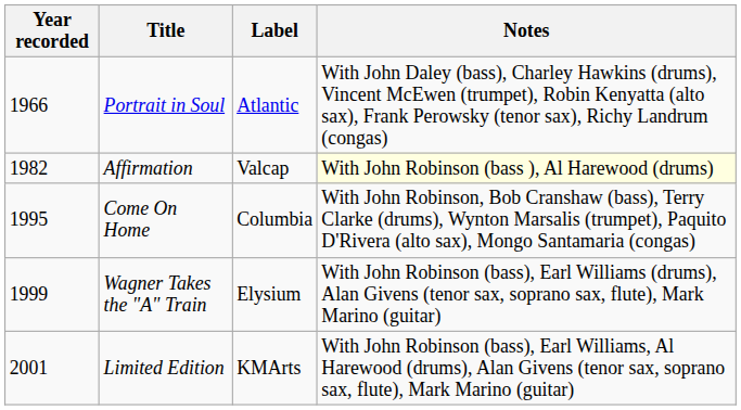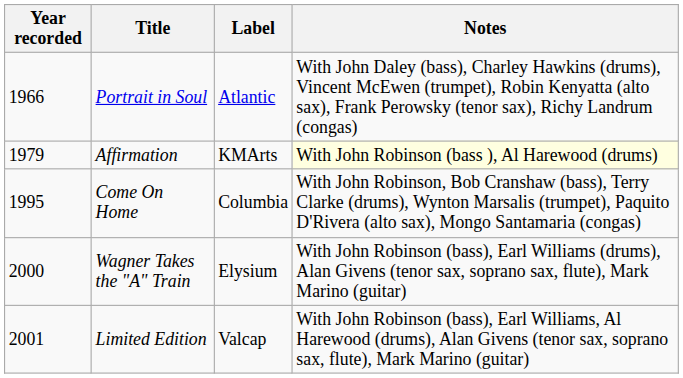 <table class="wikitable sortable">
 <tr>
 <th>Year recorded</th>
 <th>Title</th>
 <th>Label</th>
 <th>Notes</th>
 </tr>
 <tr>
 <td>1966</td>
 <td><em><a href='#'>Portrait in Soul</a></em></td>
 <td><a href='#'>Atlantic</a></td>
 <td>With John Daley (bass), Charley Hawkins (drums), Vincent McEwen (trumpet), Robin Kenyatta (alto sax), Frank Perowsky (tenor sax), Richy Landrum (congas)</td>
 </tr>
 <tr>
-<td>1982</td>
+<td>1979</td>
 <td><em>Affirmation</em></td>
-<td>Valcap</td>
+<td>KMArts</td>
 <td style="background: lightyellow;">With John Robinson (bass ), Al Harewood (drums)</td>
 </tr>
 <tr>
 <td>1995</td>
 <td><em>Come On Home</em></td>
 <td>Columbia</td>
 <td>With John Robinson, Bob Cranshaw (bass), Terry Clarke (drums), Wynton Marsalis (trumpet), Paquito D'Rivera (alto sax), Mongo Santamaria (congas)</td>
 </tr>
 <tr>
-<td>1999</td>
+<td>2000</td>
 <td><em>Wagner Takes the "A" Train</em></td>
 <td>Elysium</td>
 <td>With John Robinson (bass), Earl Williams (drums), Alan Givens (tenor sax, soprano sax, flute), Mark Marino (guitar)</td>
 </tr>
 <tr>
 <td>2001</td>
 <td><em>Limited Edition</em></td>
-<td>KMArts</td>
+<td>Valcap</td>
 <td>With John Robinson (bass), Earl Williams, Al Harewood (drums), Alan Givens (tenor sax, soprano sax, flute), Mark Marino (guitar)</td>
 </tr>
 </table>
